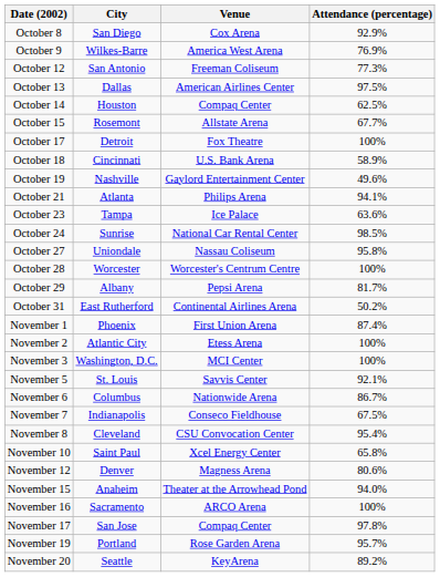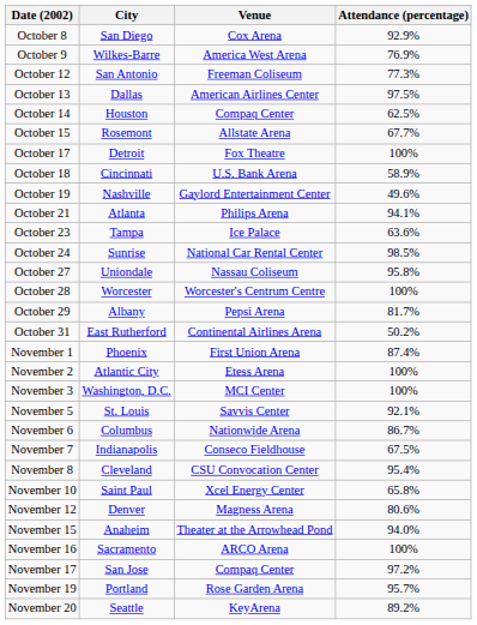 <table class="wikitable" style="text-align:center;">
 <tr>
 <th>Date (2002)</th>
 <th>City</th>
 <th>Venue</th>
 <th>Attendance (percentage)</th>
 </tr>
 <tr>
 <td>October 8</td>
 <td><a href='#'>San Diego</a></td>
 <td><a href='#'>Cox Arena</a></td>
 <td>92.9%</td>
 </tr>
 <tr>
 <td>October 9</td>
 <td><a href='#'>Wilkes-Barre</a></td>
 <td><a href='#'>America West Arena</a></td>
 <td>76.9%</td>
 </tr>
 <tr>
 <td>October 12</td>
 <td><a href='#'>San Antonio</a></td>
 <td><a href='#'>Freeman Coliseum</a></td>
 <td>77.3%</td>
 </tr>
 <tr>
 <td>October 13</td>
 <td><a href='#'>Dallas</a></td>
 <td><a href='#'>American Airlines Center</a></td>
 <td>97.5%</td>
 </tr>
 <tr>
 <td>October 14</td>
 <td><a href='#'>Houston</a></td>
 <td><a href='#'>Compaq Center</a></td>
 <td>62.5%</td>
 </tr>
 <tr>
 <td>October 15</td>
 <td><a href='#'>Rosemont</a></td>
 <td><a href='#'>Allstate Arena</a></td>
 <td>67.7%</td>
 </tr>
 <tr>
 <td>October 17</td>
 <td><a href='#'>Detroit</a></td>
 <td><a href='#'>Fox Theatre</a></td>
 <td>100%</td>
 </tr>
 <tr>
 <td>October 18</td>
 <td><a href='#'>Cincinnati</a></td>
 <td><a href='#'>U.S. Bank Arena</a></td>
 <td>58.9%</td>
 </tr>
 <tr>
 <td>October 19</td>
 <td><a href='#'>Nashville</a></td>
 <td><a href='#'>Gaylord Entertainment Center</a></td>
 <td>49.6%</td>
 </tr>
 <tr>
 <td>October 21</td>
 <td><a href='#'>Atlanta</a></td>
 <td><a href='#'>Philips Arena</a></td>
 <td>94.1%</td>
 </tr>
 <tr>
 <td>October 23</td>
 <td><a href='#'>Tampa</a></td>
 <td><a href='#'>Ice Palace</a></td>
 <td>63.6%</td>
 </tr>
 <tr>
 <td>October 24</td>
 <td><a href='#'>Sunrise</a></td>
 <td><a href='#'>National Car Rental Center</a></td>
 <td>98.5%</td>
 </tr>
 <tr>
 <td>October 27</td>
 <td><a href='#'>Uniondale</a></td>
 <td><a href='#'>Nassau Coliseum</a></td>
 <td>95.8%</td>
 </tr>
 <tr>
 <td>October 28</td>
 <td><a href='#'>Worcester</a></td>
 <td><a href='#'>Worcester's Centrum Centre</a></td>
 <td>100%</td>
 </tr>
 <tr>
 <td>October 29</td>
 <td><a href='#'>Albany</a></td>
 <td><a href='#'>Pepsi Arena</a></td>
 <td>81.7%</td>
 </tr>
 <tr>
 <td>October 31</td>
 <td><a href='#'>East Rutherford</a></td>
 <td><a href='#'>Continental Airlines Arena</a></td>
 <td>50.2%</td>
 </tr>
 <tr>
 <td>November 1</td>
 <td><a href='#'>Phoenix</a></td>
 <td><a href='#'>First Union Arena</a></td>
 <td>87.4%</td>
 </tr>
 <tr>
 <td>November 2</td>
 <td><a href='#'>Atlantic City</a></td>
 <td><a href='#'>Etess Arena</a></td>
 <td>100%</td>
 </tr>
 <tr>
 <td>November 3</td>
 <td><a href='#'>Washington, D.C.</a></td>
 <td><a href='#'>MCI Center</a></td>
 <td>100%</td>
 </tr>
 <tr>
 <td>November 5</td>
 <td><a href='#'>St. Louis</a></td>
 <td><a href='#'>Savvis Center</a></td>
 <td>92.1%</td>
 </tr>
 <tr>
 <td>November 6</td>
 <td><a href='#'>Columbus</a></td>
 <td><a href='#'>Nationwide Arena</a></td>
 <td>86.7%</td>
 </tr>
 <tr>
 <td>November 7</td>
 <td><a href='#'>Indianapolis</a></td>
 <td><a href='#'>Conseco Fieldhouse</a></td>
 <td>67.5%</td>
 </tr>
 <tr>
 <td>November 8</td>
 <td><a href='#'>Cleveland</a></td>
 <td><a href='#'>CSU Convocation Center</a></td>
 <td>95.4%</td>
 </tr>
 <tr>
 <td>November 10</td>
 <td><a href='#'>Saint Paul</a></td>
 <td><a href='#'>Xcel Energy Center</a></td>
 <td>65.8%</td>
 </tr>
 <tr>
 <td>November 12</td>
 <td><a href='#'>Denver</a></td>
 <td><a href='#'>Magness Arena</a></td>
 <td>80.6%</td>
 </tr>
 <tr>
 <td>November 15</td>
 <td><a href='#'>Anaheim</a></td>
 <td><a href='#'>Theater at the Arrowhead Pond</a></td>
 <td>94.0%</td>
 </tr>
 <tr>
 <td>November 16</td>
 <td><a href='#'>Sacramento</a></td>
 <td><a href='#'>ARCO Arena</a></td>
 <td>100%</td>
 </tr>
 <tr>
 <td>November 17</td>
 <td><a href='#'>San Jose</a></td>
 <td><a href='#'>Compaq Center</a></td>
-<td>97.8%</td>
+<td>97.2%</td>
 </tr>
 <tr>
 <td>November 19</td>
 <td><a href='#'>Portland</a></td>
 <td><a href='#'>Rose Garden Arena</a></td>
 <td>95.7%</td>
 </tr>
 <tr>
 <td>November 20</td>
 <td><a href='#'>Seattle</a></td>
 <td><a href='#'>KeyArena</a></td>
 <td>89.2%</td>
 </tr>
 </table>
